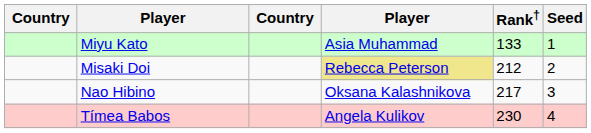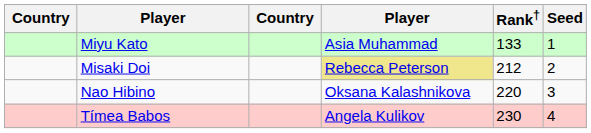 <table class="sortable wikitable nowrap">
 <tr>
 <th width="70">Country</th>
 <th width="175">Player</th>
 <th width="70">Country</th>
 <th width="175">Player</th>
 <th>Rank<sup>†</sup></th>
 <th>Seed</th>
 </tr>
 <tr style="background:#cfc;">
 <td></td>
 <td><a href='#'>Miyu Kato</a></td>
 <td></td>
 <td><a href='#'>Asia Muhammad</a></td>
 <td>133</td>
 <td>1</td>
 </tr>
 <tr>
 <td></td>
 <td><a href='#'>Misaki Doi</a></td>
 <td></td>
 <td style="background: khaki;"><a href='#'>Rebecca Peterson</a></td>
 <td>212</td>
 <td>2</td>
 </tr>
 <tr>
 <td></td>
 <td><a href='#'>Nao Hibino</a></td>
 <td></td>
 <td><a href='#'>Oksana Kalashnikova</a></td>
-<td>217</td>
+<td>220</td>
 <td>3</td>
 </tr>
 <tr style="background:#fcc;">
 <td></td>
 <td><a href='#'>Tímea Babos</a></td>
 <td></td>
 <td><a href='#'>Angela Kulikov</a></td>
 <td>230</td>
 <td>4</td>
 </tr>
 </table>
